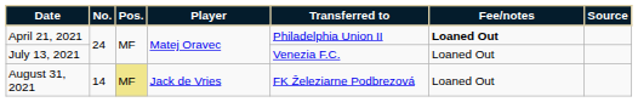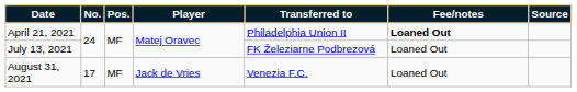 <table class="wikitable sortable" style="width:90%; text-align:center; font-size:95%; text-align:left;">
 <tr>
 <th style="background:#041C2C; color:#FFFFFF; border:2px solid #DFD1A7; width:125px;">Date</th>
 <th style="background:#041C2C; color:#FFFFFF; border:2px solid #DFD1A7; width:25px;">No.</th>
 <th style="background:#041C2C; color:#FFFFFF; border:2px solid #DFD1A7; width:25px;">Pos.</th>
 <th style="background:#041C2C; color:#FFFFFF; border:2px solid #DFD1A7; width:200px;">Player</th>
 <th style="background:#041C2C; color:#FFFFFF; border:2px solid #DFD1A7; width:250px;">Transferred to</th>
 <th style="background:#041C2C; color:#FFFFFF; border:2px solid #DFD1A7; width:250px;">Fee/notes</th>
 <th style="background:#041C2C; color:#FFFFFF; border:2px solid #DFD1A7; width:50px;">Source</th>
 </tr>
 <tr>
 <td>April 21, 2021</td>
 <td rowspan=2>24</td>
 <td rowspan=2>MF</td>
 <td rowspan=2> <a href='#'>Matej Oravec</a></td>
 <td> <a href='#'>Philadelphia Union II</a></td>
 <td><strong>Loaned Out</strong></td>
 <td></td>
 </tr>
 <tr>
 <td>July 13, 2021</td>
-<td> <a href='#'>Venezia F.C.</a></td>
+<td> <a href='#'>FK Železiarne Podbrezová</a></td>
 <td>Loaned Out</td>
 <td></td>
 </tr>
 <tr>
 <td>August 31, 2021</td>
-<td>14</td>
-<td style="background: khaki;">MF</td>
+<td>17</td>
+<td>MF</td>
 <td> <a href='#'>Jack de Vries</a></td>
-<td> <a href='#'>FK Železiarne Podbrezová</a></td>
+<td> <a href='#'>Venezia F.C.</a></td>
 <td>Loaned Out</td>
 <td></td>
 </tr>
 </table>
